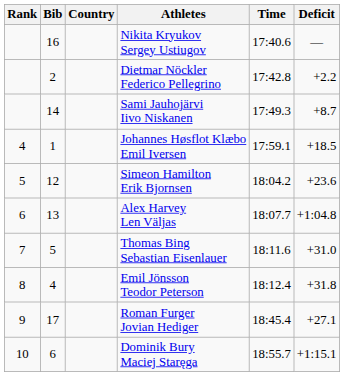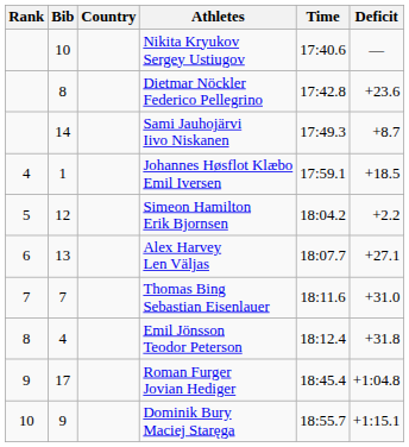 <table class="wikitable sortable" style="text-align:center">
 <tr>
 <th>Rank</th>
 <th>Bib</th>
 <th>Country</th>
 <th>Athletes</th>
 <th>Time</th>
 <th>Deficit</th>
 </tr>
 <tr>
 <td></td>
-<td>16</td>
+<td>10</td>
 <td align=left></td>
 <td align=left><a href='#'>Nikita Kryukov</a><br><a href='#'>Sergey Ustiugov</a></td>
 <td>17:40.6</td>
 <td>—</td>
 </tr>
 <tr>
 <td></td>
-<td>2</td>
+<td>8</td>
 <td align=left></td>
 <td align=left><a href='#'>Dietmar Nöckler</a><br><a href='#'>Federico Pellegrino</a></td>
 <td>17:42.8</td>
-<td align="right">+2.2</td>
+<td align="right">+23.6</td>
 </tr>
 <tr>
 <td></td>
 <td>14</td>
 <td align=left></td>
 <td align=left><a href='#'>Sami Jauhojärvi</a><br><a href='#'>Iivo Niskanen</a></td>
 <td>17:49.3</td>
 <td align="right">+8.7</td>
 </tr>
 <tr>
 <td>4</td>
 <td>1</td>
 <td align=left></td>
 <td align=left><a href='#'>Johannes Høsflot Klæbo</a><br><a href='#'>Emil Iversen</a></td>
 <td>17:59.1</td>
 <td align="right">+18.5</td>
 </tr>
 <tr>
 <td>5</td>
 <td>12</td>
 <td align=left></td>
 <td align=left><a href='#'>Simeon Hamilton</a><br><a href='#'>Erik Bjornsen</a></td>
 <td>18:04.2</td>
-<td align="right">+23.6</td>
+<td align="right">+2.2</td>
 </tr>
 <tr>
 <td>6</td>
 <td>13</td>
 <td align=left></td>
 <td align=left><a href='#'>Alex Harvey</a><br><a href='#'>Len Väljas</a></td>
 <td>18:07.7</td>
-<td align="right">+1:04.8</td>
+<td align="right">+27.1</td>
 </tr>
 <tr>
 <td>7</td>
-<td>5</td>
+<td>7</td>
 <td align=left></td>
 <td align=left><a href='#'>Thomas Bing</a><br><a href='#'>Sebastian Eisenlauer</a></td>
 <td>18:11.6</td>
 <td align="right">+31.0</td>
 </tr>
 <tr>
 <td>8</td>
 <td>4</td>
 <td align=left></td>
 <td align=left><a href='#'>Emil Jönsson</a><br><a href='#'>Teodor Peterson</a></td>
 <td>18:12.4</td>
 <td align="right">+31.8</td>
 </tr>
 <tr>
 <td>9</td>
 <td>17</td>
 <td align=left></td>
 <td align=left><a href='#'>Roman Furger</a><br><a href='#'>Jovian Hediger</a></td>
 <td>18:45.4</td>
-<td align="right">+27.1</td>
+<td align="right">+1:04.8</td>
 </tr>
 <tr>
 <td>10</td>
-<td>6</td>
+<td>9</td>
 <td align=left></td>
 <td align=left><a href='#'>Dominik Bury</a><br><a href='#'>Maciej Staręga</a></td>
 <td>18:55.7</td>
 <td align="right">+1:15.1</td>
 </tr>
 </table>
